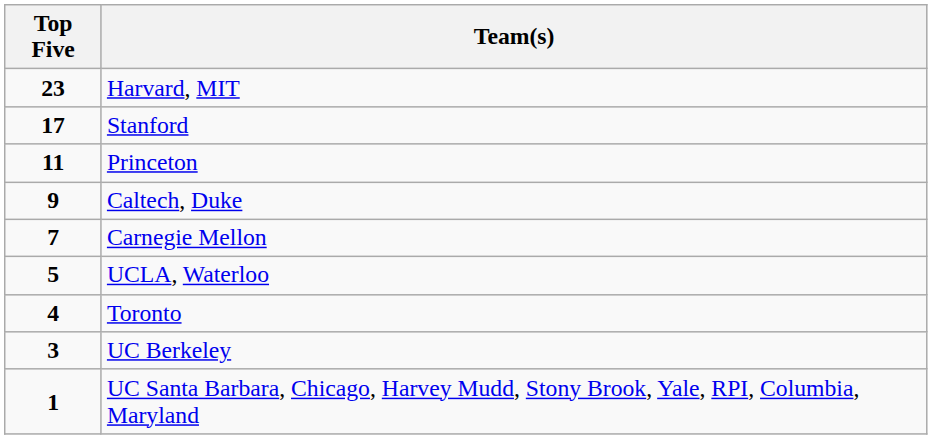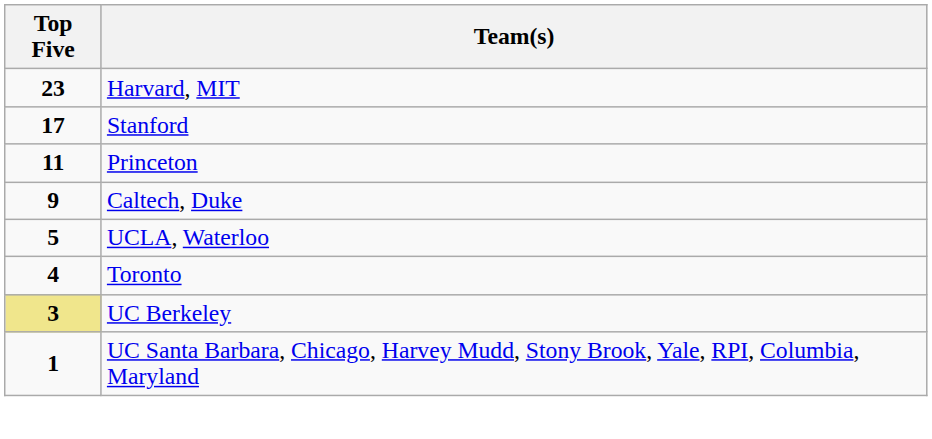 <table class="wikitable" style="margin:0.5em auto">
 <tr>
 <th>Top Five</th>
 <th>Team(s)</th>
 </tr>
 <tr>
 <td align=center><strong>23</strong></td>
 <td><a href='#'>Harvard</a>, <a href='#'>MIT</a></td>
 </tr>
 <tr>
 <td align=center><strong>17</strong></td>
 <td><a href='#'>Stanford</a></td>
 </tr>
 <tr>
 <td align=center><strong>11</strong></td>
 <td><a href='#'>Princeton</a></td>
 </tr>
 <tr>
 <td align=center><strong>9</strong></td>
 <td><a href='#'>Caltech</a>, <a href='#'>Duke</a></td>
 </tr>
 <tr>
-<td align=center><strong>7</strong></td>
-<td><a href='#'>Carnegie Mellon</a></td>
-</tr>
-<tr>
 <td align=center><strong>5</strong></td>
 <td><a href='#'>UCLA</a>, <a href='#'>Waterloo</a></td>
 </tr>
 <tr>
 <td align=center><strong>4</strong></td>
 <td><a href='#'>Toronto</a></td>
 </tr>
 <tr>
-<td align=center><strong>3</strong></td>
+<td align=center style="background: khaki;"><strong>3</strong></td>
 <td><a href='#'>UC Berkeley</a></td>
 </tr>
 <tr>
 <td align=center><strong>1</strong></td>
 <td><a href='#'>UC Santa Barbara</a>, <a href='#'>Chicago</a>, <a href='#'>Harvey Mudd</a>, <a href='#'>Stony Brook</a>, <a href='#'>Yale</a>, <a href='#'>RPI</a>, <a href='#'>Columbia</a>, <a href='#'>Maryland</a></td>
 </tr>
 </table>
